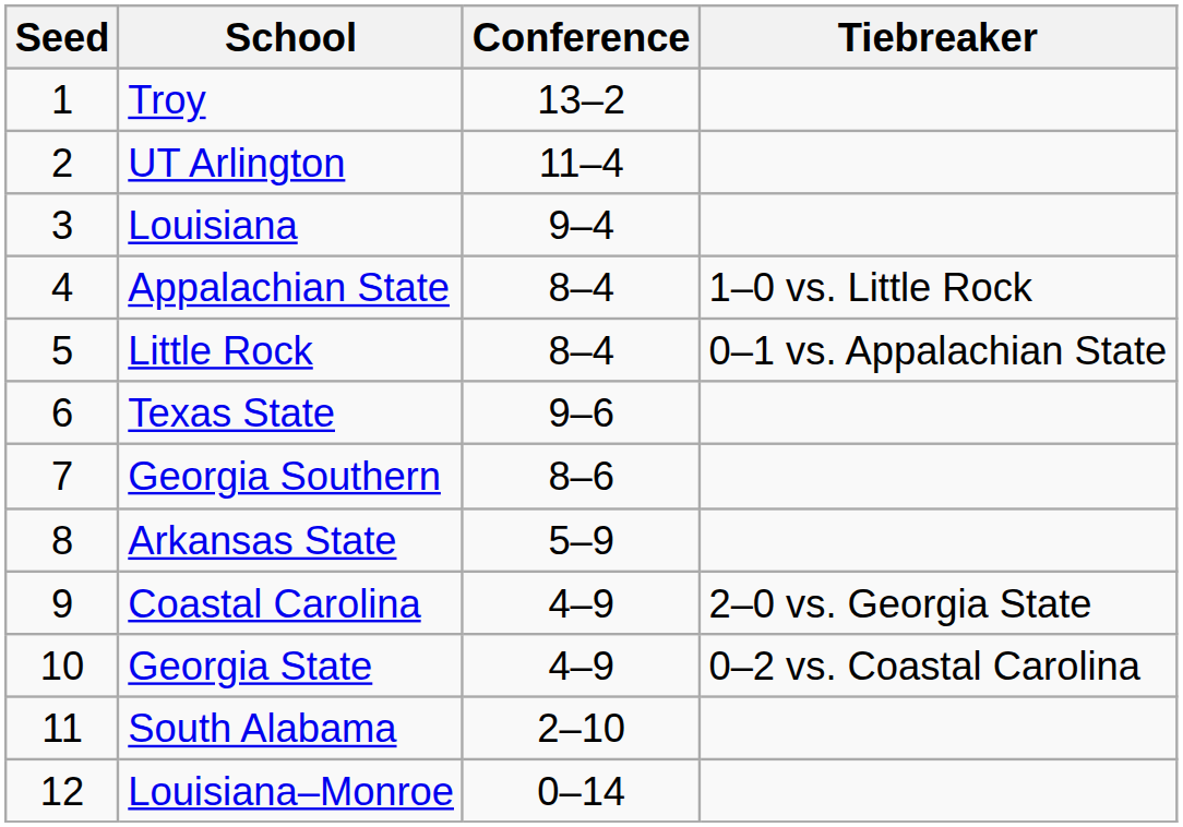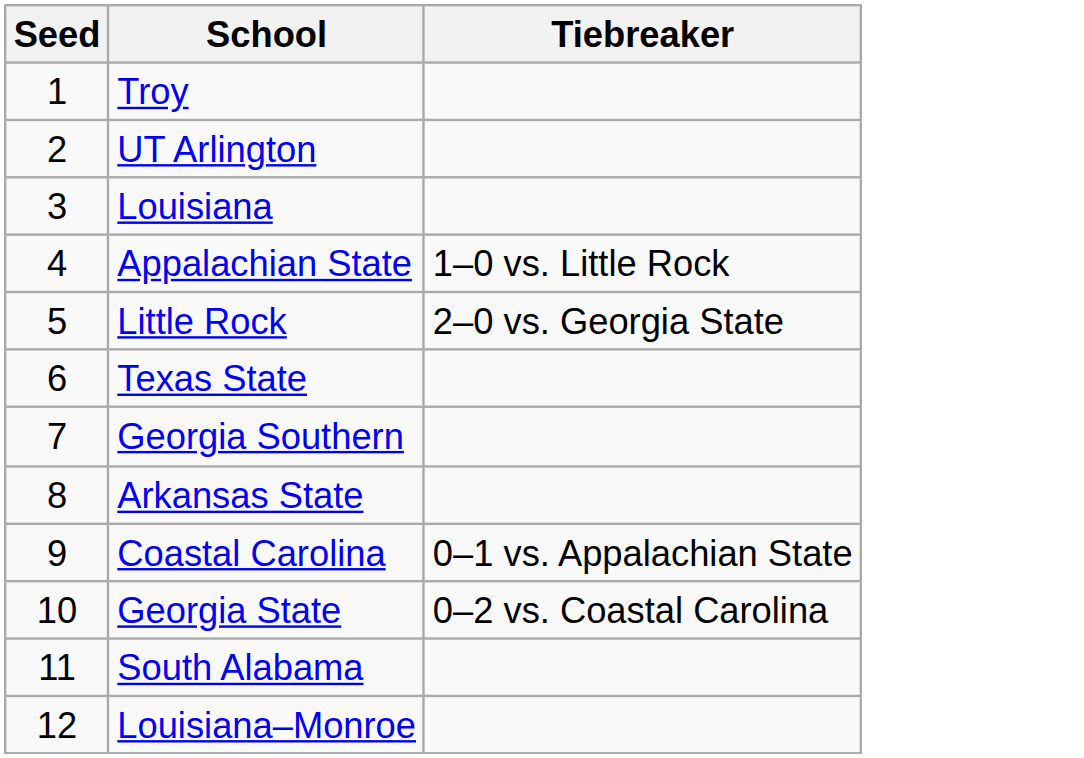 <table class="wikitable" style="white-space:nowrap; font-size:95%; text-align:center">
 <tr>
 <th>Seed</th>
 <th>School</th>
-<th>Conference</th>
 <th>Tiebreaker</th>
 </tr>
 <tr>
 <td>1</td>
 <td align="left"><a href='#'>Troy</a></td>
-<td>13–2</td>
 <td></td>
 </tr>
 <tr>
 <td>2</td>
 <td align="left"><a href='#'>UT Arlington</a></td>
-<td>11–4</td>
 <td align="left"></td>
 </tr>
 <tr>
 <td>3</td>
 <td align="left"><a href='#'>Louisiana</a></td>
-<td>9–4</td>
 <td align="left"></td>
 </tr>
 <tr>
 <td>4</td>
 <td align="left"><a href='#'>Appalachian State</a></td>
-<td>8–4</td>
 <td align="left">1–0 vs. Little Rock</td>
 </tr>
 <tr>
 <td>5</td>
 <td align="left"><a href='#'>Little Rock</a></td>
-<td>8–4</td>
-<td align="left">0–1 vs. Appalachian State</td>
+<td align="left">2–0 vs. Georgia State</td>
 </tr>
 <tr>
 <td>6</td>
 <td align="left"><a href='#'>Texas State</a></td>
-<td>9–6</td>
 <td align="left"></td>
 </tr>
 <tr>
 <td>7</td>
 <td align="left"><a href='#'>Georgia Southern</a></td>
-<td>8–6</td>
 <td align="left"></td>
 </tr>
 <tr>
 <td>8</td>
 <td align="left"><a href='#'>Arkansas State</a></td>
-<td>5–9</td>
 <td align="left"></td>
 </tr>
 <tr>
 <td>9</td>
 <td align="left"><a href='#'>Coastal Carolina</a></td>
-<td>4–9</td>
-<td align="left">2–0 vs. Georgia State</td>
+<td align="left">0–1 vs. Appalachian State</td>
 </tr>
 <tr>
 <td>10</td>
 <td align="left"><a href='#'>Georgia State</a></td>
-<td>4–9</td>
 <td align="left">0–2 vs. Coastal Carolina</td>
 </tr>
 <tr>
 <td>11</td>
 <td align="left"><a href='#'>South Alabama</a></td>
-<td>2–10</td>
 <td align="left"></td>
 </tr>
 <tr>
 <td>12</td>
 <td align="left"><a href='#'>Louisiana–Monroe</a></td>
-<td>0–14</td>
 <td align="left"></td>
 </tr>
 </table>
